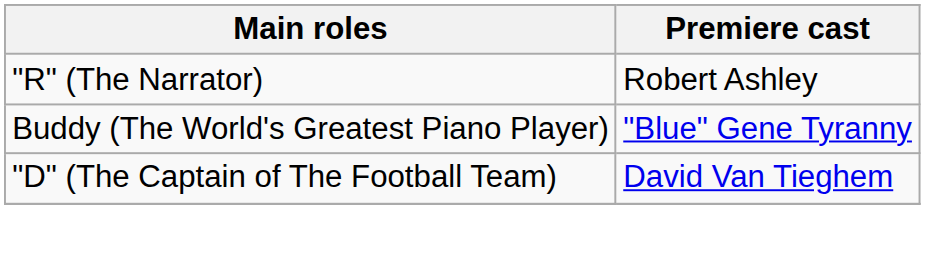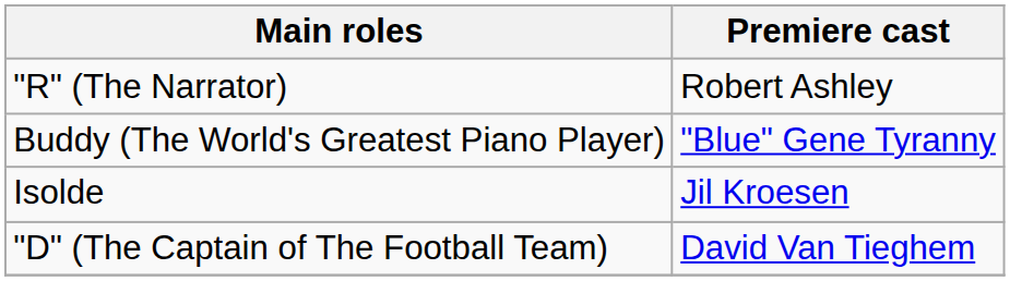 <table class="wikitable">
 <tr>
 <th>Main roles</th>
 <th>Premiere cast</th>
 </tr>
 <tr>
 <td>"R" (The Narrator)</td>
 <td>Robert Ashley</td>
 </tr>
 <tr>
 <td>Buddy (The World's Greatest Piano Player)</td>
 <td><a href='#'>"Blue" Gene Tyranny</a></td>
 </tr>
 <tr>
+<td>Isolde</td>
+<td><a href='#'>Jil Kroesen</a></td>
+</tr>
+<tr>
 <td>"D" (The Captain of The Football Team)</td>
 <td><a href='#'>David Van Tieghem</a></td>
 </tr>
 <tr>
 </tr>
 </table>
